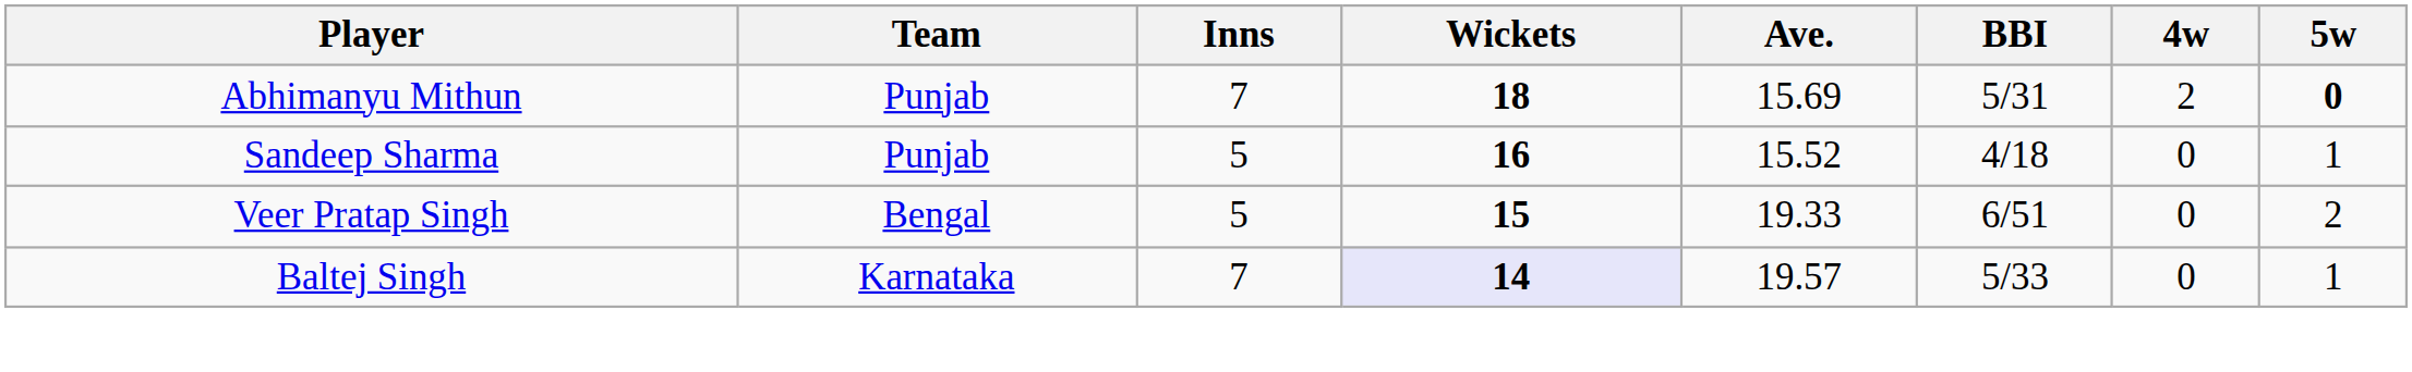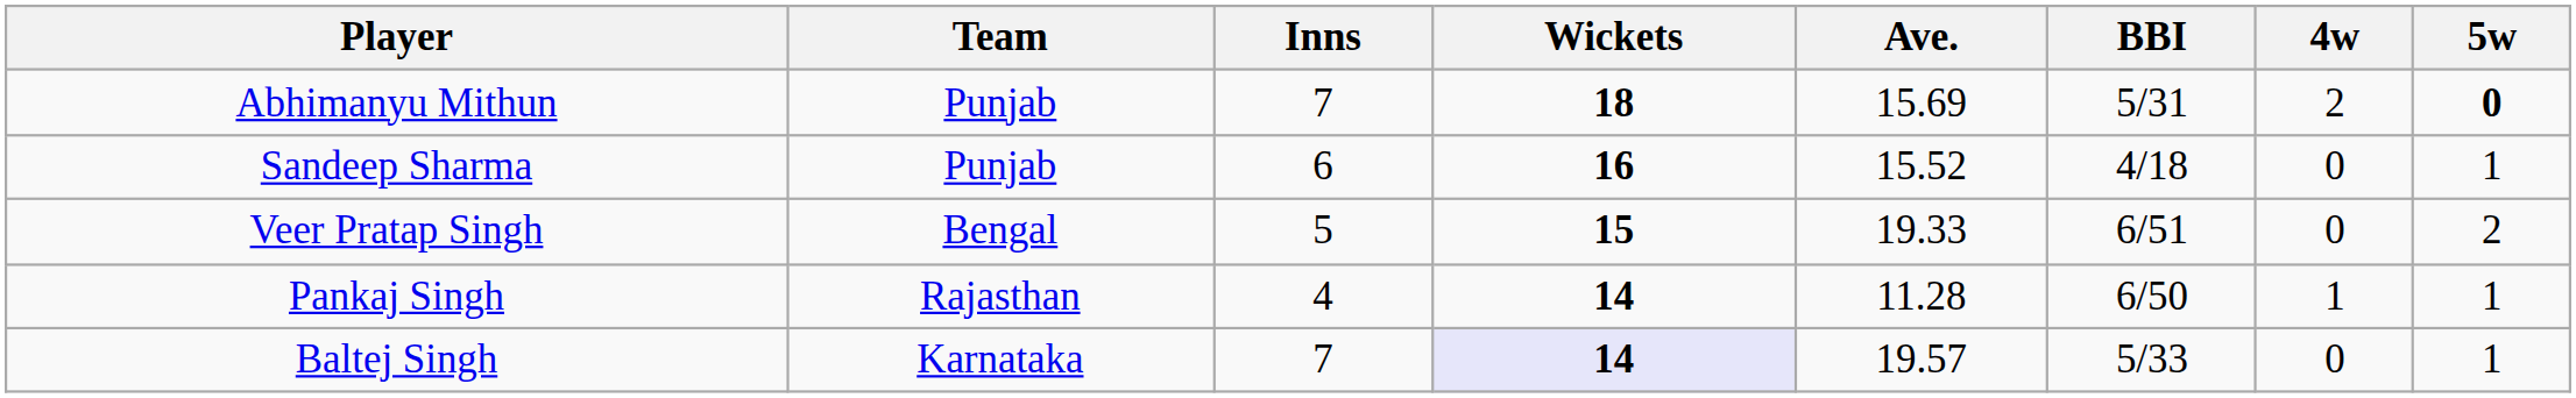 <table class="wikitable sortable" width=80%>
 <tr align="center">
 <th class="unsortable">Player</th>
 <th class="unsortable">Team</th>
 <th class="unsortable">Inns</th>
 <th>Wickets</th>
 <th>Ave.</th>
 <th class="unsortable">BBI</th>
 <th>4w</th>
 <th>5w</th>
 </tr>
 <tr align="center">
 <td><a href='#'>Abhimanyu Mithun</a></td>
 <td><a href='#'>Punjab</a></td>
 <td>7</td>
 <td><strong>18</strong></td>
 <td>15.69</td>
 <td>5/31</td>
 <td>2</td>
 <td><strong>0</strong></td>
 </tr>
 <tr align="center">
 <td><a href='#'>Sandeep Sharma</a></td>
 <td><a href='#'>Punjab</a></td>
-<td>5</td>
+<td>6</td>
 <td><strong>16</strong></td>
 <td>15.52</td>
 <td>4/18</td>
 <td>0</td>
 <td>1</td>
 </tr>
 <tr align="center">
 <td><a href='#'>Veer Pratap Singh</a></td>
 <td><a href='#'>Bengal</a></td>
 <td>5</td>
 <td><strong>15</strong></td>
 <td>19.33</td>
 <td>6/51</td>
 <td>0</td>
 <td>2</td>
 </tr>
 <tr align="center">
+<td><a href='#'>Pankaj Singh</a></td>
+<td><a href='#'>Rajasthan</a></td>
+<td>4</td>
+<td><strong>14</strong></td>
+<td>11.28</td>
+<td>6/50</td>
+<td>1</td>
+<td>1</td>
+</tr>
+<tr align="center">
 <td><a href='#'>Baltej Singh</a></td>
 <td><a href='#'>Karnataka</a></td>
 <td>7</td>
 <td style="background: lavender;"><strong>14</strong></td>
 <td>19.57</td>
 <td>5/33</td>
 <td>0</td>
 <td>1</td>
 </tr>
 </table>
